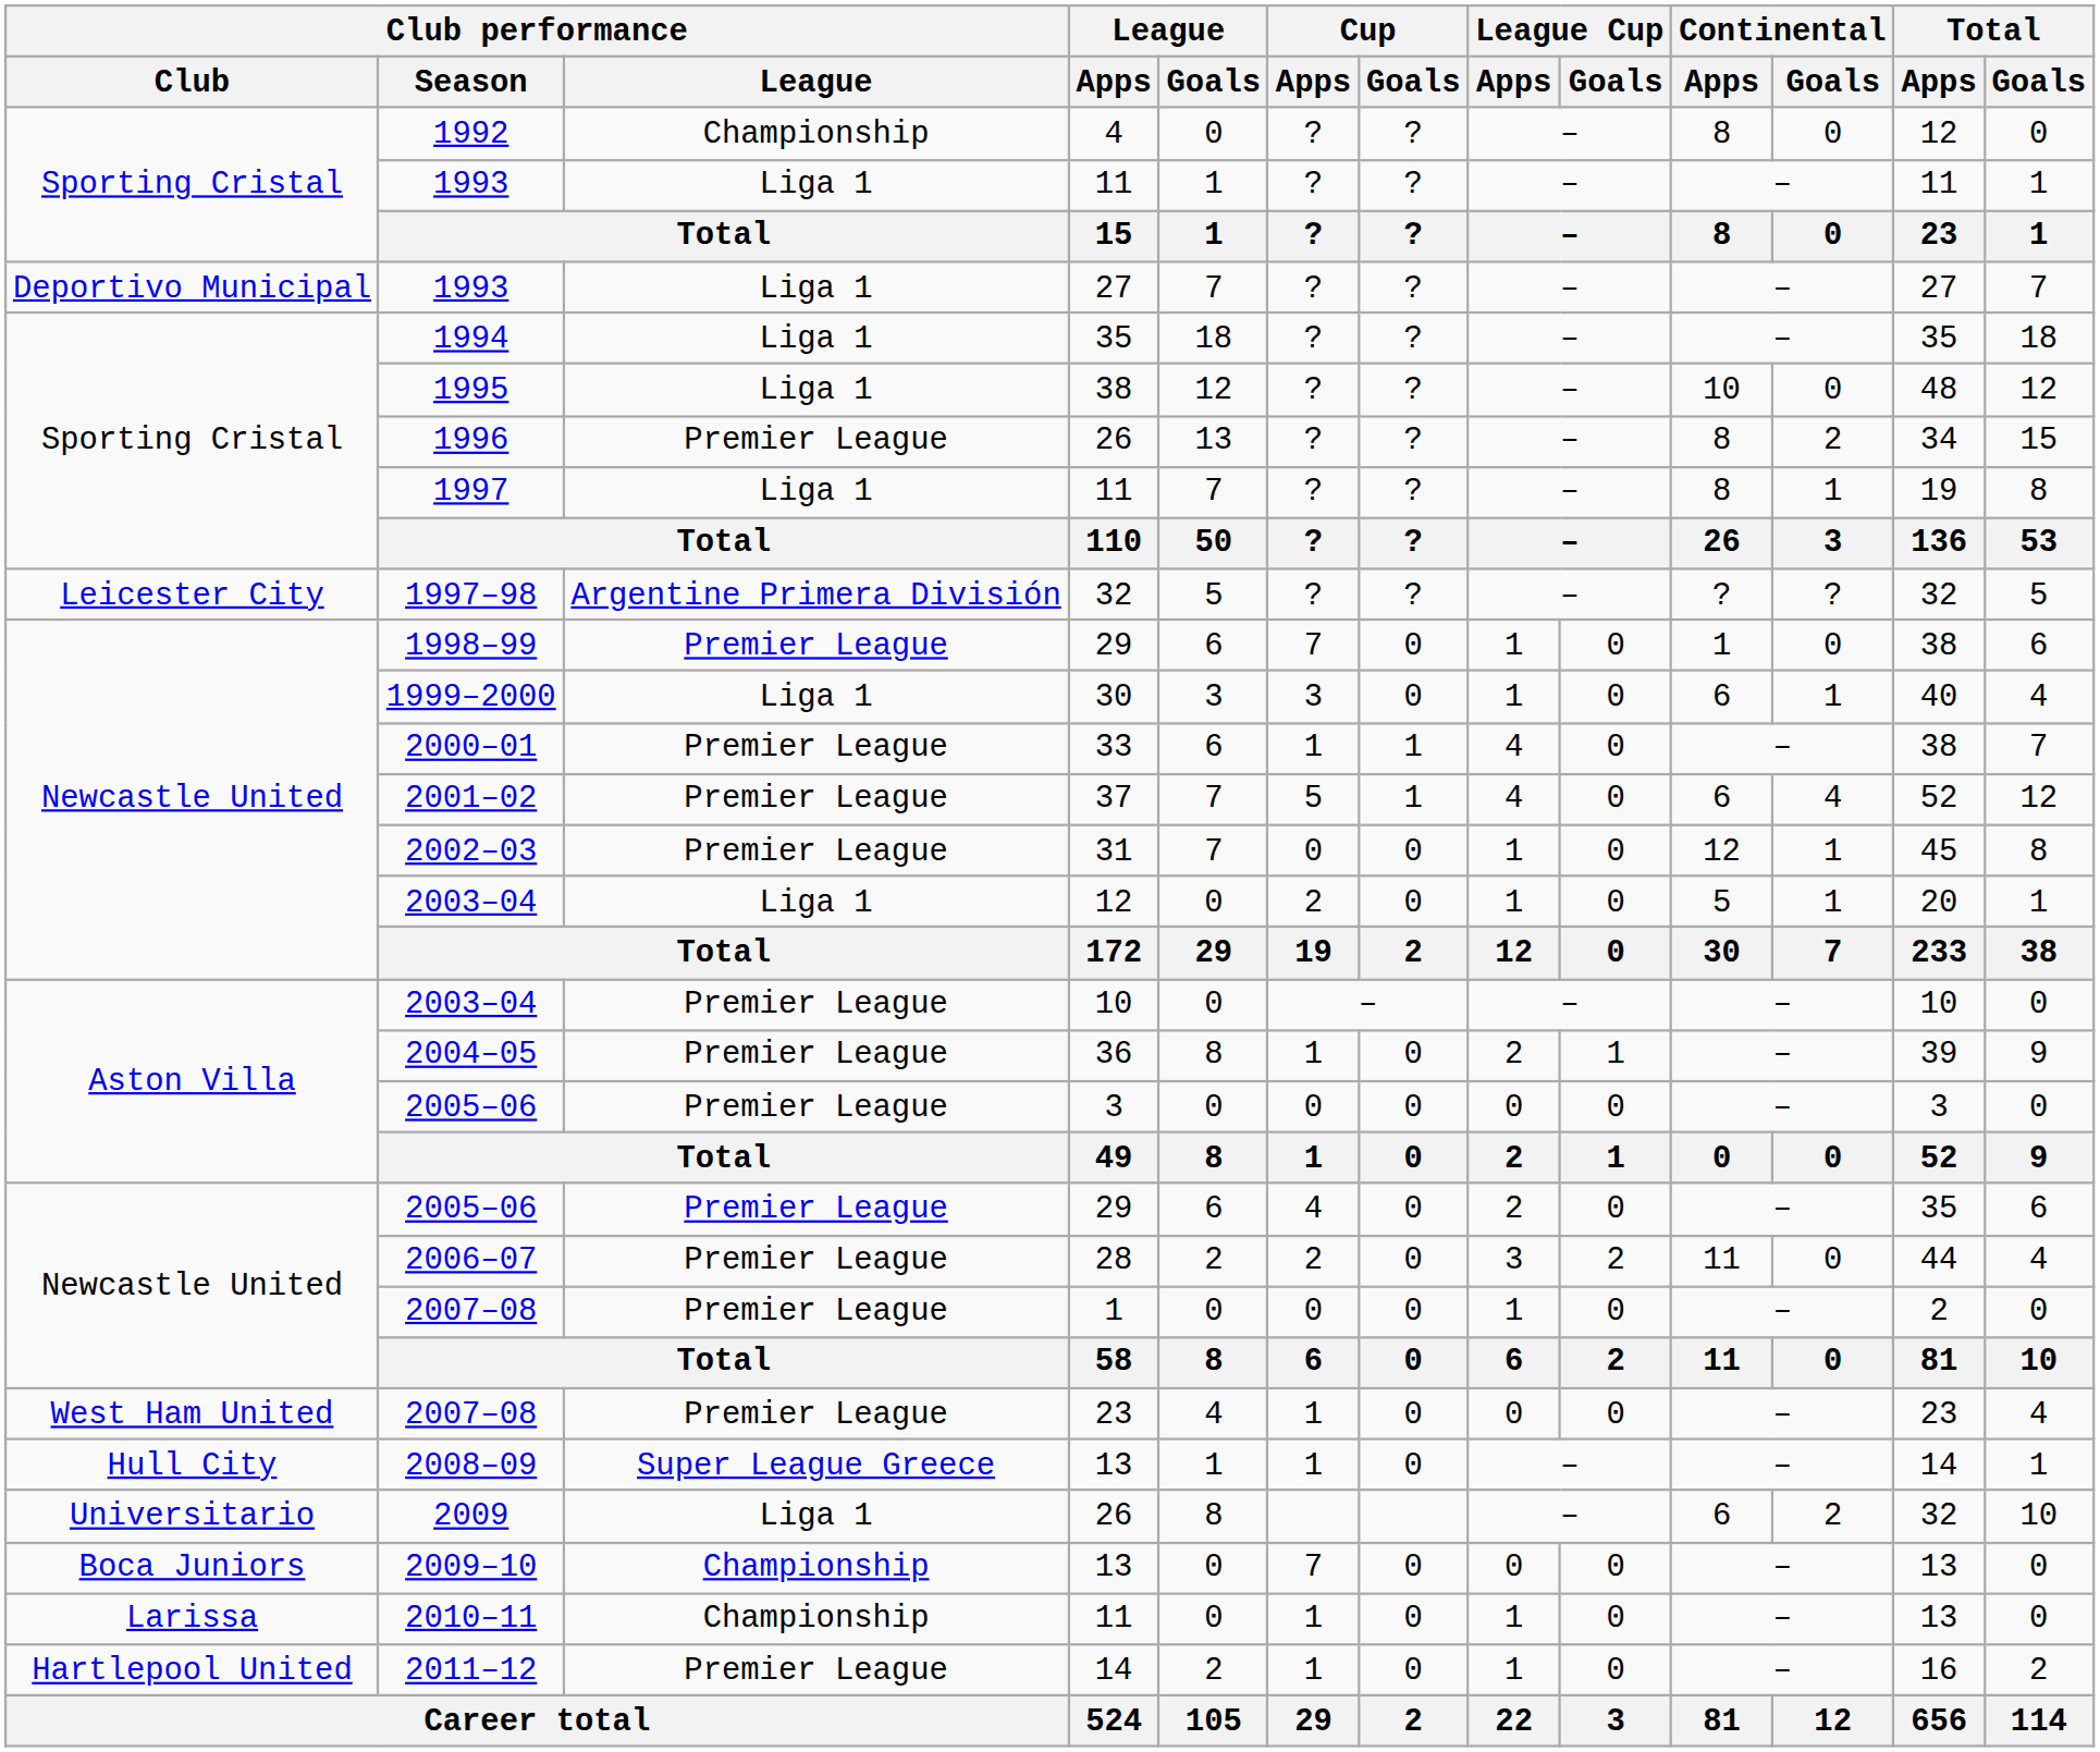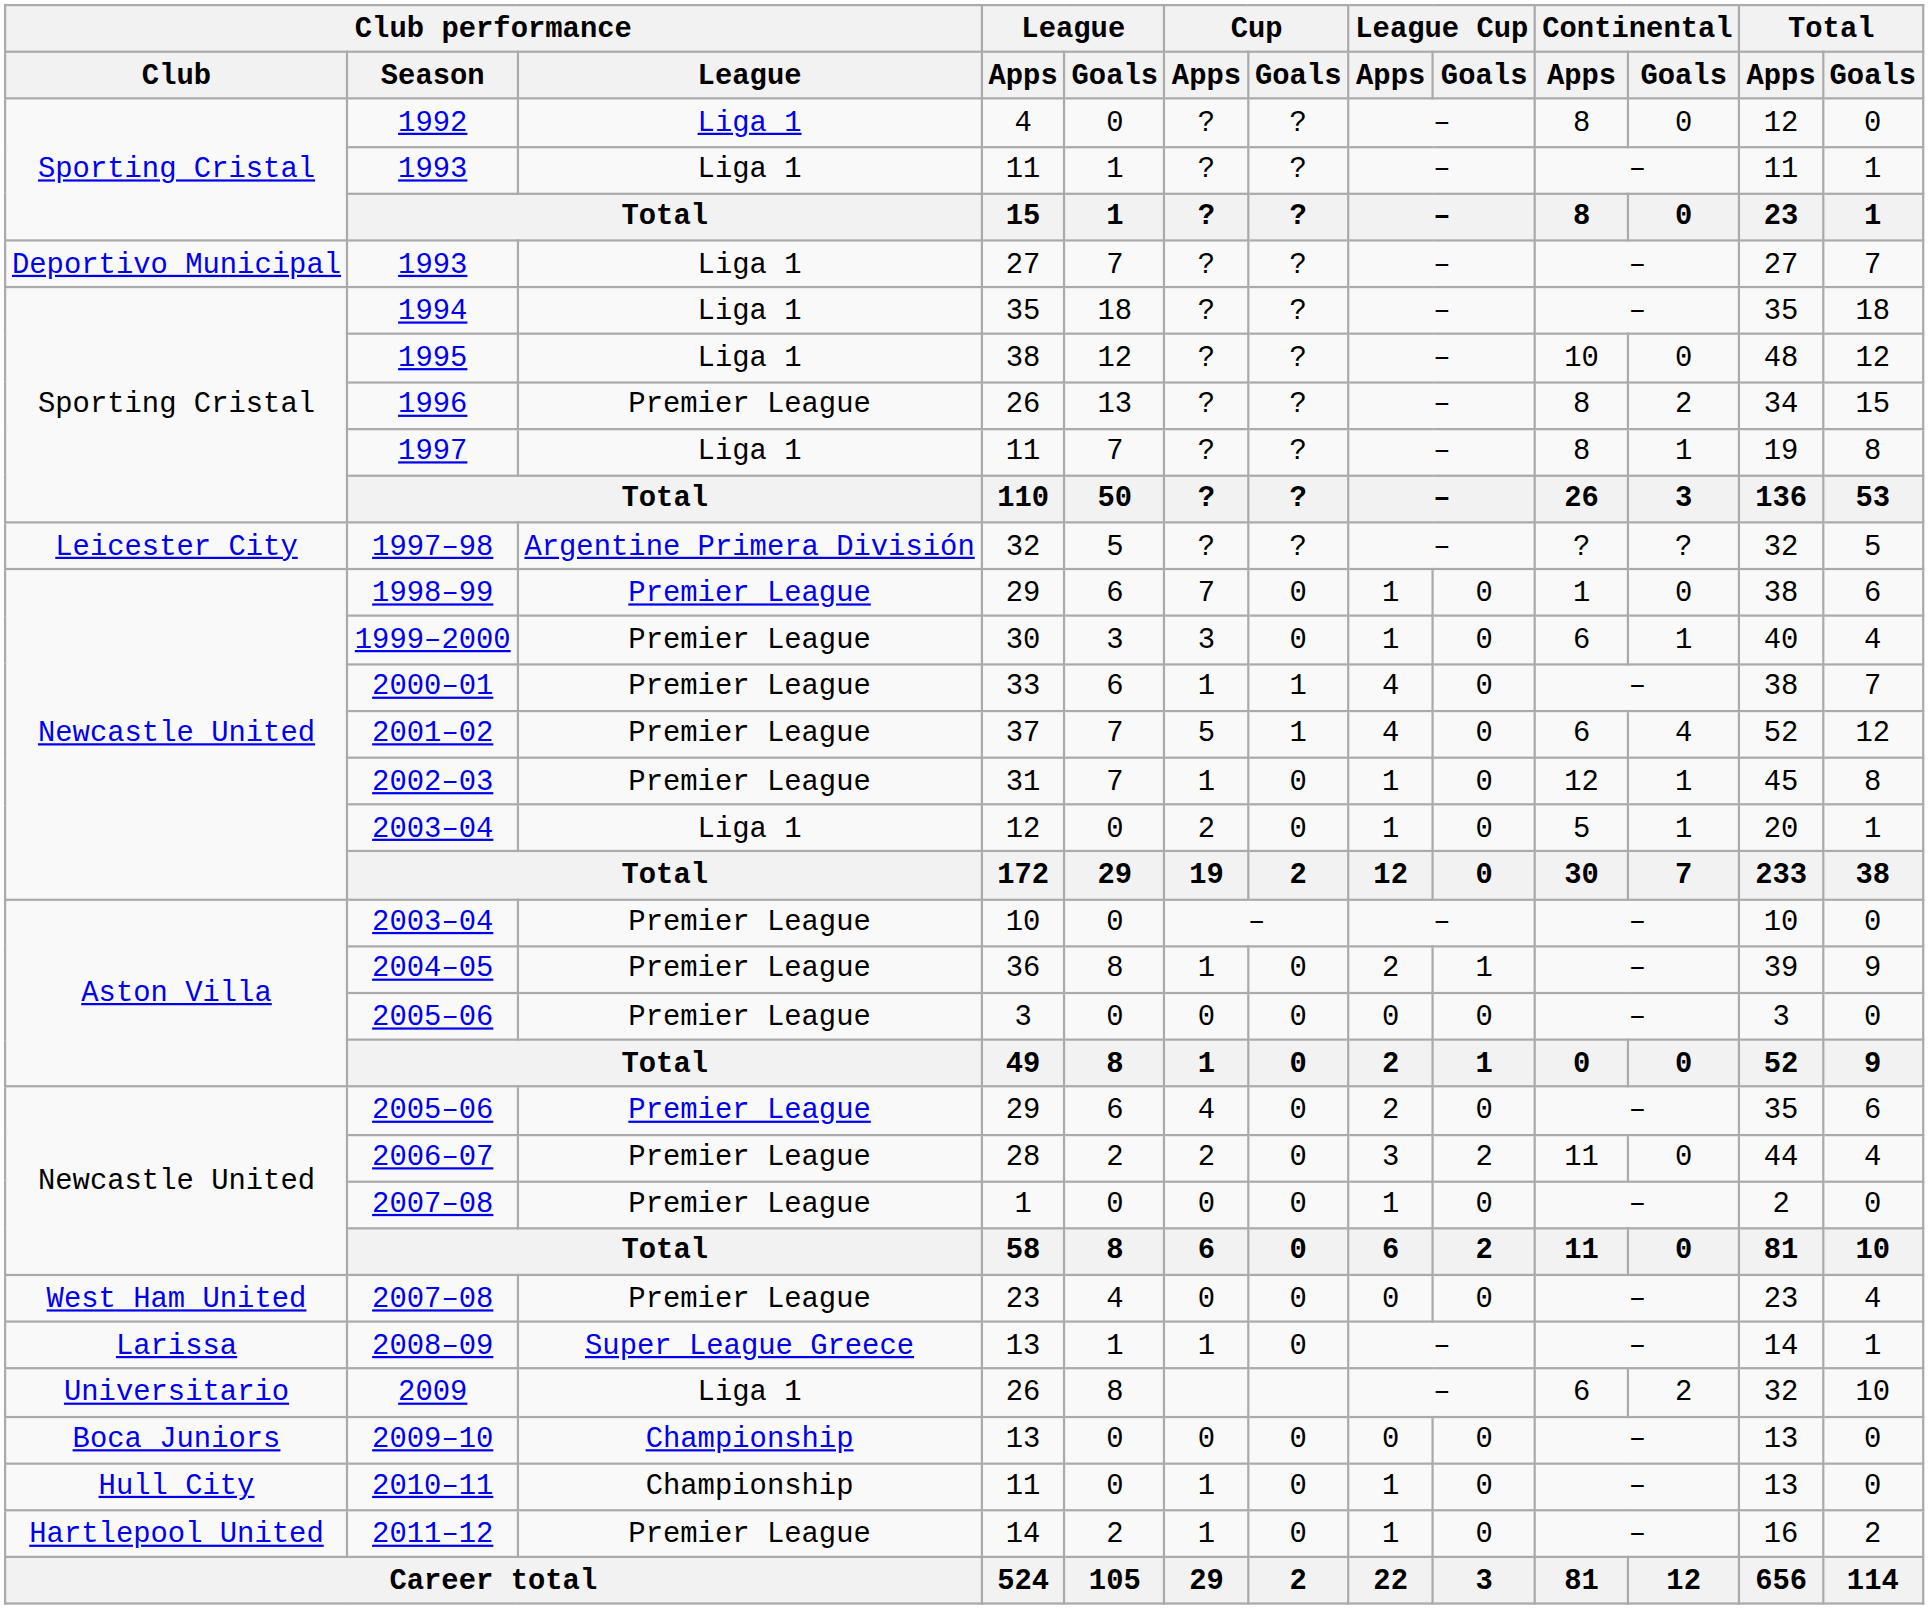 <table class="wikitable" style="text-align:center">
 <tr>
 <th colspan=3>Club performance</th>
 <th colspan=2>League</th>
 <th colspan=2>Cup</th>
 <th colspan=2>League Cup</th>
 <th colspan=2>Continental</th>
 <th colspan=2>Total</th>
 </tr>
 <tr>
 <th>Club</th>
 <th>Season</th>
 <th>League</th>
 <th>Apps</th>
 <th>Goals</th>
 <th>Apps</th>
 <th>Goals</th>
 <th>Apps</th>
 <th>Goals</th>
 <th>Apps</th>
 <th>Goals</th>
 <th>Apps</th>
 <th>Goals</th>
 </tr>
 <tr>
 <td rowspan=3><a href='#'>Sporting Cristal</a></td>
 <td><a href='#'>1992</a></td>
-<td>Championship</td>
+<td><a href='#'>Liga 1</a></td>
 <td>4</td>
 <td>0</td>
 <td>?</td>
 <td>?</td>
 <td colspan=2>–</td>
 <td>8</td>
 <td>0</td>
 <td>12</td>
 <td>0</td>
 </tr>
 <tr>
 <td><a href='#'>1993</a></td>
 <td>Liga 1</td>
 <td>11</td>
 <td>1</td>
 <td>?</td>
 <td>?</td>
 <td colspan=2>–</td>
 <td colspan=2>–</td>
 <td>11</td>
 <td>1</td>
 </tr>
 <tr>
 <th colspan=2>Total</th>
 <th>15</th>
 <th>1</th>
 <th>?</th>
 <th>?</th>
 <th colspan=2>–</th>
 <th>8</th>
 <th>0</th>
 <th>23</th>
 <th>1</th>
 </tr>
 <tr>
 <td><a href='#'>Deportivo Municipal</a></td>
 <td><a href='#'>1993</a></td>
 <td>Liga 1</td>
 <td>27</td>
 <td>7</td>
 <td>?</td>
 <td>?</td>
 <td colspan=2>–</td>
 <td colspan=2>–</td>
 <td>27</td>
 <td>7</td>
 </tr>
 <tr>
 <td rowspan=5>Sporting Cristal</td>
 <td><a href='#'>1994</a></td>
 <td>Liga 1</td>
 <td>35</td>
 <td>18</td>
 <td>?</td>
 <td>?</td>
 <td colspan=2>–</td>
 <td colspan=2>–</td>
 <td>35</td>
 <td>18</td>
 </tr>
 <tr>
 <td><a href='#'>1995</a></td>
 <td>Liga 1</td>
 <td>38</td>
 <td>12</td>
 <td>?</td>
 <td>?</td>
 <td colspan=2>–</td>
 <td>10</td>
 <td>0</td>
 <td>48</td>
 <td>12</td>
 </tr>
 <tr>
 <td><a href='#'>1996</a></td>
 <td>Premier League</td>
 <td>26</td>
 <td>13</td>
 <td>?</td>
 <td>?</td>
 <td colspan=2>–</td>
 <td>8</td>
 <td>2</td>
 <td>34</td>
 <td>15</td>
 </tr>
 <tr>
 <td><a href='#'>1997</a></td>
 <td>Liga 1</td>
 <td>11</td>
 <td>7</td>
 <td>?</td>
 <td>?</td>
 <td colspan=2>–</td>
 <td>8</td>
 <td>1</td>
 <td>19</td>
 <td>8</td>
 </tr>
 <tr>
 <th colspan=2>Total</th>
 <th>110</th>
 <th>50</th>
 <th>?</th>
 <th>?</th>
 <th colspan=2>–</th>
 <th>26</th>
 <th>3</th>
 <th>136</th>
 <th>53</th>
 </tr>
 <tr>
 <td><a href='#'>Leicester City</a></td>
 <td><a href='#'>1997–98</a></td>
 <td><a href='#'>Argentine Primera División</a></td>
 <td>32</td>
 <td>5</td>
 <td>?</td>
 <td>?</td>
 <td colspan=2>–</td>
 <td>?</td>
 <td>?</td>
 <td>32</td>
 <td>5</td>
 </tr>
 <tr>
 <td rowspan=7><a href='#'>Newcastle United</a></td>
 <td><a href='#'>1998–99</a></td>
 <td><a href='#'>Premier League</a></td>
 <td>29</td>
 <td>6</td>
 <td>7</td>
 <td>0</td>
 <td>1</td>
 <td>0</td>
 <td>1</td>
 <td>0</td>
 <td>38</td>
 <td>6</td>
 </tr>
 <tr>
 <td><a href='#'>1999–2000</a></td>
-<td>Liga 1</td>
+<td>Premier League</td>
 <td>30</td>
 <td>3</td>
 <td>3</td>
 <td>0</td>
 <td>1</td>
 <td>0</td>
 <td>6</td>
 <td>1</td>
 <td>40</td>
 <td>4</td>
 </tr>
 <tr>
 <td><a href='#'>2000–01</a></td>
 <td>Premier League</td>
 <td>33</td>
 <td>6</td>
 <td>1</td>
 <td>1</td>
 <td>4</td>
 <td>0</td>
 <td colspan=2>–</td>
 <td>38</td>
 <td>7</td>
 </tr>
 <tr>
 <td><a href='#'>2001–02</a></td>
 <td>Premier League</td>
 <td>37</td>
 <td>7</td>
 <td>5</td>
 <td>1</td>
 <td>4</td>
 <td>0</td>
 <td>6</td>
 <td>4</td>
 <td>52</td>
 <td>12</td>
 </tr>
 <tr>
 <td><a href='#'>2002–03</a></td>
 <td>Premier League</td>
 <td>31</td>
 <td>7</td>
-<td>0</td>
+<td>1</td>
 <td>0</td>
 <td>1</td>
 <td>0</td>
 <td>12</td>
 <td>1</td>
 <td>45</td>
 <td>8</td>
 </tr>
 <tr>
 <td><a href='#'>2003–04</a></td>
 <td>Liga 1</td>
 <td>12</td>
 <td>0</td>
 <td>2</td>
 <td>0</td>
 <td>1</td>
 <td>0</td>
 <td>5</td>
 <td>1</td>
 <td>20</td>
 <td>1</td>
 </tr>
 <tr>
 <th colspan=2>Total</th>
 <th>172</th>
 <th>29</th>
 <th>19</th>
 <th>2</th>
 <th>12</th>
 <th>0</th>
 <th>30</th>
 <th>7</th>
 <th>233</th>
 <th>38</th>
 </tr>
 <tr>
 <td rowspan=4><a href='#'>Aston Villa</a></td>
 <td><a href='#'>2003–04</a></td>
 <td>Premier League</td>
 <td>10</td>
 <td>0</td>
 <td colspan=2>–</td>
 <td colspan=2>–</td>
 <td colspan=2>–</td>
 <td>10</td>
 <td>0</td>
 </tr>
 <tr>
 <td><a href='#'>2004–05</a></td>
 <td>Premier League</td>
 <td>36</td>
 <td>8</td>
 <td>1</td>
 <td>0</td>
 <td>2</td>
 <td>1</td>
 <td colspan=2>–</td>
 <td>39</td>
 <td>9</td>
 </tr>
 <tr>
 <td><a href='#'>2005–06</a></td>
 <td>Premier League</td>
 <td>3</td>
 <td>0</td>
 <td>0</td>
 <td>0</td>
 <td>0</td>
 <td>0</td>
 <td colspan=2>–</td>
 <td>3</td>
 <td>0</td>
 </tr>
 <tr>
 <th colspan=2>Total</th>
 <th>49</th>
 <th>8</th>
 <th>1</th>
 <th>0</th>
 <th>2</th>
 <th>1</th>
 <th>0</th>
 <th>0</th>
 <th>52</th>
 <th>9</th>
 </tr>
 <tr>
 <td rowspan=4>Newcastle United</td>
 <td><a href='#'>2005–06</a></td>
 <td><a href='#'>Premier League</a></td>
 <td>29</td>
 <td>6</td>
 <td>4</td>
 <td>0</td>
 <td>2</td>
 <td>0</td>
 <td colspan=2>–</td>
 <td>35</td>
 <td>6</td>
 </tr>
 <tr>
 <td><a href='#'>2006–07</a></td>
 <td>Premier League</td>
 <td>28</td>
 <td>2</td>
 <td>2</td>
 <td>0</td>
 <td>3</td>
 <td>2</td>
 <td>11</td>
 <td>0</td>
 <td>44</td>
 <td>4</td>
 </tr>
 <tr>
 <td><a href='#'>2007–08</a></td>
 <td>Premier League</td>
 <td>1</td>
 <td>0</td>
 <td>0</td>
 <td>0</td>
 <td>1</td>
 <td>0</td>
 <td colspan=2>–</td>
 <td>2</td>
 <td>0</td>
 </tr>
 <tr>
 <th colspan=2>Total</th>
 <th>58</th>
 <th>8</th>
 <th>6</th>
 <th>0</th>
 <th>6</th>
 <th>2</th>
 <th>11</th>
 <th>0</th>
 <th>81</th>
 <th>10</th>
 </tr>
 <tr>
 <td><a href='#'>West Ham United</a></td>
 <td><a href='#'>2007–08</a></td>
 <td>Premier League</td>
 <td>23</td>
 <td>4</td>
-<td>1</td>
+<td>0</td>
 <td>0</td>
 <td>0</td>
 <td>0</td>
 <td colspan=2>–</td>
 <td>23</td>
 <td>4</td>
 </tr>
 <tr>
-<td><a href='#'>Hull City</a></td>
+<td><a href='#'>Larissa</a></td>
 <td><a href='#'>2008–09</a></td>
 <td><a href='#'>Super League Greece</a></td>
 <td>13</td>
 <td>1</td>
 <td>1</td>
 <td>0</td>
 <td colspan=2>–</td>
 <td colspan=2>–</td>
 <td>14</td>
 <td>1</td>
 </tr>
 <tr>
 <td><a href='#'>Universitario</a></td>
 <td><a href='#'>2009</a></td>
 <td>Liga 1</td>
 <td>26</td>
 <td>8</td>
 <td></td>
 <td></td>
 <td colspan=2>–</td>
 <td>6</td>
 <td>2</td>
 <td>32</td>
 <td>10</td>
 </tr>
 <tr>
 <td><a href='#'>Boca Juniors</a></td>
 <td><a href='#'>2009–10</a></td>
 <td><a href='#'>Championship</a></td>
 <td>13</td>
 <td>0</td>
-<td>7</td>
+<td>0</td>
 <td>0</td>
 <td>0</td>
 <td>0</td>
 <td colspan=2>–</td>
 <td>13</td>
 <td>0</td>
 </tr>
 <tr>
-<td><a href='#'>Larissa</a></td>
+<td><a href='#'>Hull City</a></td>
 <td><a href='#'>2010–11</a></td>
 <td>Championship</td>
 <td>11</td>
 <td>0</td>
 <td>1</td>
 <td>0</td>
 <td>1</td>
 <td>0</td>
 <td colspan=2>–</td>
 <td>13</td>
 <td>0</td>
 </tr>
 <tr>
 <td><a href='#'>Hartlepool United</a></td>
 <td><a href='#'>2011–12</a></td>
 <td>Premier League</td>
 <td>14</td>
 <td>2</td>
 <td>1</td>
 <td>0</td>
 <td>1</td>
 <td>0</td>
 <td colspan=2>–</td>
 <td>16</td>
 <td>2</td>
 </tr>
 <tr>
 <th colspan=3>Career total</th>
 <th>524</th>
 <th>105</th>
 <th>29</th>
 <th>2</th>
 <th>22</th>
 <th>3</th>
 <th>81</th>
 <th>12</th>
 <th>656</th>
 <th>114</th>
 </tr>
 </table>
